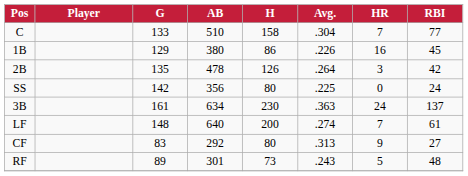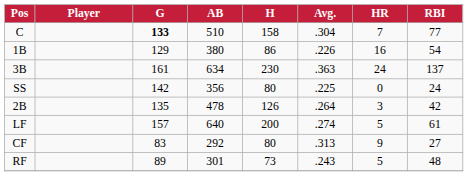 <table class="wikitable sortable">
 <tr>
 <th style="background:#c41e3a;color:white;" width="5%">Pos</th>
 <th style="background:#c41e3a;color:white;" width="16%">Player</th>
 <th style="background:#c41e3a;color:white;" width="9%">G</th>
 <th style="background:#c41e3a;color:white;" width="9%">AB</th>
 <th style="background:#c41e3a;color:white;" width="9%">H</th>
 <th style="background:#c41e3a;color:white;" width="9%">Avg.</th>
 <th style="background:#c41e3a;color:white;" width="9%">HR</th>
 <th style="background:#c41e3a;color:white;" width="9%">RBI</th>
 </tr>
 <tr align="center">
 <td>C</td>
 <td></td>
-<td>133</td>
+<td><strong>133</strong></td>
 <td>510</td>
 <td>158</td>
 <td>.304</td>
 <td>7</td>
 <td>77</td>
 </tr>
 <tr align="center">
 <td>1B</td>
 <td></td>
 <td>129</td>
 <td>380</td>
 <td>86</td>
 <td>.226</td>
 <td>16</td>
-<td>45</td>
+<td>54</td>
+</tr>
+<tr align="center">
+<td>3B</td>
+<td></td>
+<td>161</td>
+<td>634</td>
+<td>230</td>
+<td>.363</td>
+<td>24</td>
+<td>137</td>
+</tr>
+<tr align="center">
+<td>SS</td>
+<td></td>
+<td>142</td>
+<td>356</td>
+<td>80</td>
+<td>.225</td>
+<td>0</td>
+<td>24</td>
 </tr>
 <tr align="center">
 <td>2B</td>
 <td></td>
 <td>135</td>
 <td>478</td>
 <td>126</td>
 <td>.264</td>
 <td>3</td>
 <td>42</td>
 </tr>
 <tr align="center">
-<td>SS</td>
-<td></td>
-<td>142</td>
-<td>356</td>
-<td>80</td>
-<td>.225</td>
-<td>0</td>
-<td>24</td>
-</tr>
-<tr align="center">
-<td>3B</td>
-<td></td>
-<td>161</td>
-<td>634</td>
-<td>230</td>
-<td>.363</td>
-<td>24</td>
-<td>137</td>
-</tr>
-<tr align="center">
 <td>LF</td>
 <td></td>
-<td>148</td>
+<td>157</td>
 <td>640</td>
 <td>200</td>
 <td>.274</td>
-<td>7</td>
+<td>5</td>
 <td>61</td>
 </tr>
 <tr align="center">
 <td>CF</td>
 <td></td>
 <td>83</td>
 <td>292</td>
 <td>80</td>
 <td>.313</td>
 <td>9</td>
 <td>27</td>
 </tr>
 <tr align="center">
 <td>RF</td>
 <td></td>
 <td>89</td>
 <td>301</td>
 <td>73</td>
 <td>.243</td>
 <td>5</td>
 <td>48</td>
 </tr>
 <tr align="center">
 </tr>
 </table>
